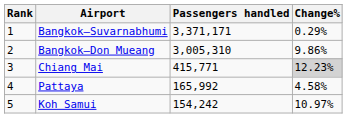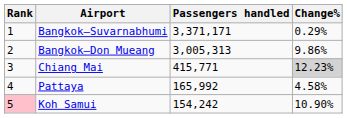 <table class="wikitable sortable" style="font-size: 90%" width= align=>
 <tr style="background:lightgrey;">
 <th>Rank</th>
 <th>Airport</th>
 <th>Passengers handled</th>
 <th>Change%</th>
 </tr>
 <tr>
 <td>1</td>
 <td><a href='#'>Bangkok–Suvarnabhumi</a></td>
 <td>3,371,171</td>
 <td> 0.29%</td>
 </tr>
 <tr>
 <td>2</td>
 <td><a href='#'>Bangkok–Don Mueang</a></td>
-<td>3,005,310</td>
+<td>3,005,313</td>
 <td> 9.86%</td>
 </tr>
 <tr>
 <td>3</td>
 <td><a href='#'>Chiang Mai</a></td>
 <td>415,771</td>
 <td style="background: lightgrey;"> 12.23%</td>
 </tr>
 <tr>
 <td>4</td>
 <td><a href='#'>Pattaya</a></td>
 <td>165,992</td>
 <td> 4.58%</td>
 </tr>
 <tr>
-<td>5</td>
+<td style="background: pink;">5</td>
 <td><a href='#'>Koh Samui</a></td>
 <td>154,242</td>
-<td> 10.97%</td>
+<td> 10.90%</td>
 </tr>
 </table>
